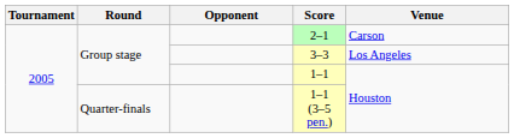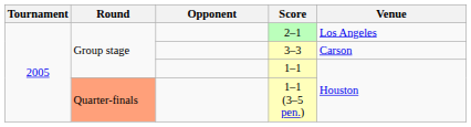 <table class="wikitable" style="text-align:left;">
 <tr>
 <th>Tournament</th>
 <th width=110>Round</th>
 <th width=150>Opponent</th>
 <th width=60>Score</th>
 <th width=200>Venue</th>
 </tr>
 <tr>
 <td rowspan="4" align=center> <a href='#'>2005</a></td>
 <td rowspan="3">Group stage</td>
 <td></td>
 <td align=center bgcolor="#bbffbb">2–1</td>
-<td><a href='#'>Carson</a></td>
+<td><a href='#'>Los Angeles</a></td>
 </tr>
 <tr>
 <td></td>
 <td align=center bgcolor="#ffffbb">3–3</td>
-<td><a href='#'>Los Angeles</a></td>
+<td><a href='#'>Carson</a></td>
 </tr>
 <tr>
 <td></td>
 <td align=center bgcolor="#ffffbb">1–1</td>
 <td rowspan=2><a href='#'>Houston</a></td>
 </tr>
 <tr>
-<td>Quarter-finals</td>
+<td style="background: lightsalmon;">Quarter-finals</td>
 <td></td>
 <td align=center bgcolor="#ffffbb">1–1<br>(3–5 <a href='#'>pen.</a>)<br></td>
 </tr>
 </table>
